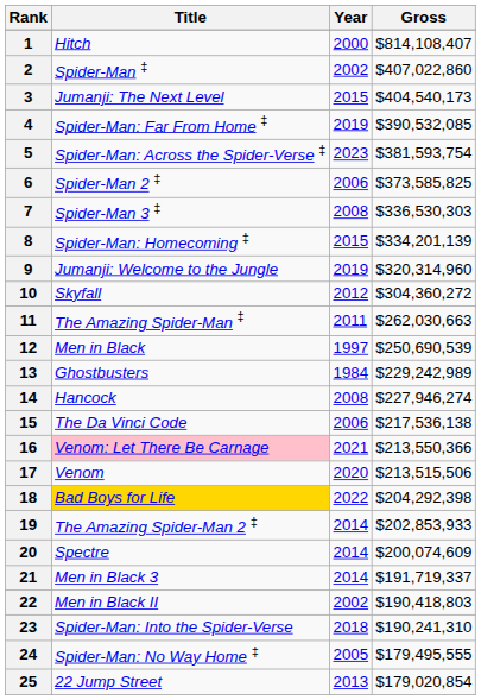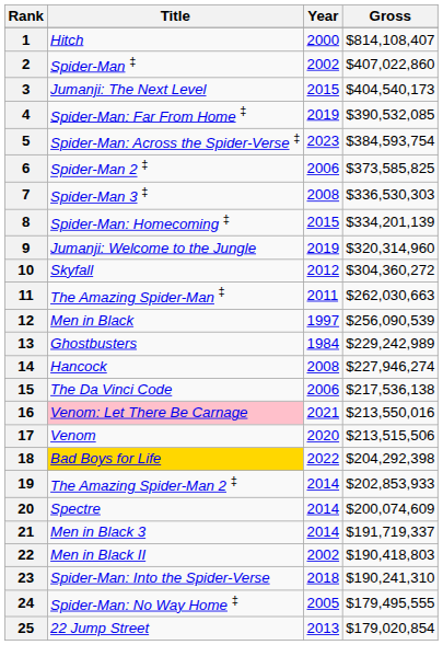 <table class="wikitable sortable">
 <tr>
 <th>Rank</th>
 <th>Title</th>
 <th>Year</th>
 <th>Gross</th>
 </tr>
 <tr>
 </tr>
 <tr>
 <th>1</th>
 <td><em><a href='#'>Hitch</a></em></td>
 <td><a href='#'>2000</a></td>
 <td>$814,108,407</td>
 </tr>
 <tr>
 <th>2</th>
 <td><em><a href='#'>Spider-Man</a></em> <sup>‡</sup></td>
 <td><a href='#'>2002</a></td>
 <td>$407,022,860</td>
 </tr>
 <tr>
 <th>3</th>
 <td><em><a href='#'>Jumanji: The Next Level</a></em></td>
 <td><a href='#'>2015</a></td>
 <td>$404,540,173</td>
 </tr>
 <tr>
 <th>4</th>
 <td><em><a href='#'>Spider-Man: Far From Home</a></em> <sup>‡</sup></td>
 <td><a href='#'>2019</a></td>
 <td>$390,532,085</td>
 </tr>
 <tr>
 <th>5</th>
 <td><em><a href='#'>Spider-Man: Across the Spider-Verse</a></em> <sup>‡</sup></td>
 <td><a href='#'>2023</a></td>
-<td>$381,593,754</td>
+<td>$384,593,754</td>
 </tr>
 <tr>
 <th>6</th>
 <td><em><a href='#'>Spider-Man 2</a></em> <sup>‡</sup></td>
 <td><a href='#'>2006</a></td>
 <td>$373,585,825</td>
 </tr>
 <tr>
 <th>7</th>
 <td><em><a href='#'>Spider-Man 3</a></em> <sup>‡</sup></td>
 <td><a href='#'>2008</a></td>
 <td>$336,530,303</td>
 </tr>
 <tr>
 <th>8</th>
 <td><em><a href='#'>Spider-Man: Homecoming</a></em> <sup>‡</sup></td>
 <td><a href='#'>2015</a></td>
 <td>$334,201,139</td>
 </tr>
 <tr>
 <th>9</th>
 <td><em><a href='#'>Jumanji: Welcome to the Jungle</a></em></td>
 <td><a href='#'>2019</a></td>
 <td>$320,314,960</td>
 </tr>
 <tr>
 <th>10</th>
 <td><em><a href='#'>Skyfall</a></em></td>
 <td><a href='#'>2012</a></td>
 <td>$304,360,272</td>
 </tr>
 <tr>
 <th>11</th>
 <td><em><a href='#'>The Amazing Spider-Man</a></em> <sup>‡</sup></td>
 <td><a href='#'>2011</a></td>
 <td>$262,030,663</td>
 </tr>
 <tr>
 <th>12</th>
 <td><em><a href='#'>Men in Black</a></em></td>
 <td><a href='#'>1997</a></td>
-<td>$250,690,539</td>
+<td>$256,090,539</td>
 </tr>
 <tr>
 <th>13</th>
 <td><em><a href='#'>Ghostbusters</a></em></td>
 <td><a href='#'>1984</a></td>
 <td>$229,242,989</td>
 </tr>
 <tr>
 <th>14</th>
 <td><em><a href='#'>Hancock</a></em></td>
 <td><a href='#'>2008</a></td>
 <td>$227,946,274</td>
 </tr>
 <tr>
 <th>15</th>
 <td><em><a href='#'>The Da Vinci Code</a></em></td>
 <td><a href='#'>2006</a></td>
 <td>$217,536,138</td>
 </tr>
 <tr>
 <th>16</th>
 <td style="background: pink;"><em><a href='#'>Venom: Let There Be Carnage</a></em></td>
 <td><a href='#'>2021</a></td>
-<td>$213,550,366</td>
+<td>$213,550,016</td>
 </tr>
 <tr>
 <th>17</th>
 <td><em><a href='#'>Venom</a></em></td>
 <td><a href='#'>2020</a></td>
 <td>$213,515,506</td>
 </tr>
 <tr>
 <th>18</th>
 <td style="background: gold;"><em><a href='#'>Bad Boys for Life</a></em></td>
 <td><a href='#'>2022</a></td>
 <td>$204,292,398</td>
 </tr>
 <tr>
 <th>19</th>
 <td><em><a href='#'>The Amazing Spider-Man 2</a></em> <sup>‡</sup></td>
 <td><a href='#'>2014</a></td>
 <td>$202,853,933</td>
 </tr>
 <tr>
 <th>20</th>
 <td><em><a href='#'>Spectre</a></em></td>
 <td><a href='#'>2014</a></td>
 <td>$200,074,609</td>
 </tr>
 <tr>
 <th>21</th>
 <td><em><a href='#'>Men in Black 3</a></em></td>
 <td><a href='#'>2014</a></td>
 <td>$191,719,337</td>
 </tr>
 <tr>
 <th>22</th>
 <td><em><a href='#'>Men in Black II</a></em></td>
 <td><a href='#'>2002</a></td>
 <td>$190,418,803</td>
 </tr>
 <tr>
 <th>23</th>
 <td><em><a href='#'>Spider-Man: Into the Spider-Verse</a></em></td>
 <td><a href='#'>2018</a></td>
 <td>$190,241,310</td>
 </tr>
 <tr>
 <th>24</th>
 <td><em><a href='#'>Spider-Man: No Way Home</a></em> <sup>‡</sup></td>
 <td><a href='#'>2005</a></td>
 <td>$179,495,555</td>
 </tr>
 <tr>
 <th>25</th>
 <td><em><a href='#'>22 Jump Street</a></em></td>
 <td><a href='#'>2013</a></td>
 <td>$179,020,854</td>
 </tr>
 </table>
